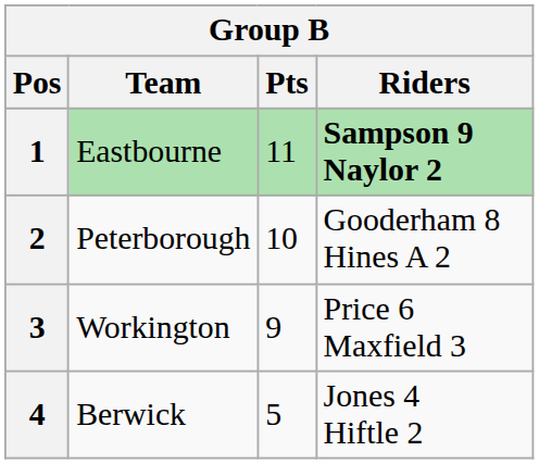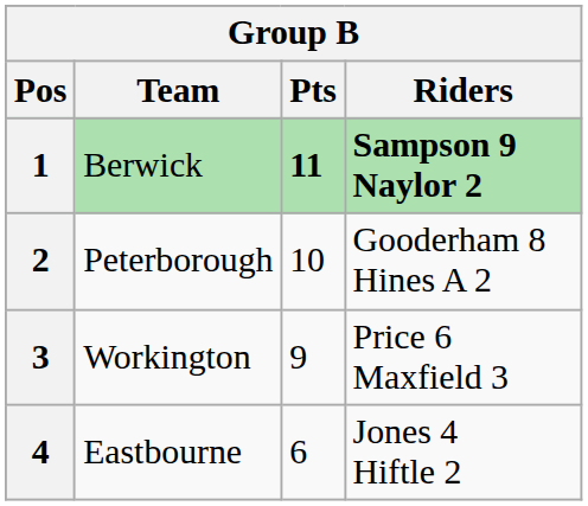 <table class="wikitable">
 <tr>
 <th colspan="4">Group B</th>
 </tr>
 <tr>
 <th width=20>Pos</th>
 <th width=80>Team</th>
 <th width=20>Pts</th>
 <th width=100>Riders</th>
 </tr>
 <tr style="background:#ACE1AF;">
 <th>1</th>
-<td>Eastbourne</td>
-<td>11</td>
+<td>Berwick</td>
+<td><strong>11</strong></td>
 <td><strong>Sampson 9<br>Naylor 2</strong></td>
 </tr>
 <tr>
 <th>2</th>
 <td>Peterborough</td>
 <td>10</td>
 <td>Gooderham 8<br>Hines A 2</td>
 </tr>
 <tr>
 <th>3</th>
 <td>Workington</td>
 <td>9</td>
 <td>Price 6<br>Maxfield 3</td>
 </tr>
 <tr>
 <th>4</th>
-<td>Berwick</td>
-<td>5</td>
+<td>Eastbourne</td>
+<td>6</td>
 <td>Jones 4<br>Hiftle 2</td>
 </tr>
 </table>
